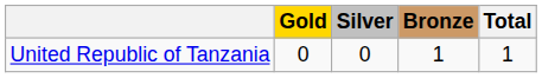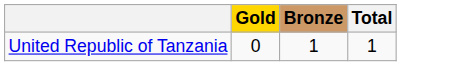 <table class="wikitable">
 <tr>
 <th></th>
 <th style="background-color:gold">Gold</th>
-<th style="background-color:silver">Silver</th>
 <th style="background-color:#CC9966">Bronze</th>
 <th>Total</th>
 </tr>
 <tr align="center">
 <td> <a href='#'>United Republic of Tanzania</a></td>
 <td>0</td>
-<td>0</td>
 <td>1</td>
 <td>1</td>
 </tr>
 </table>
